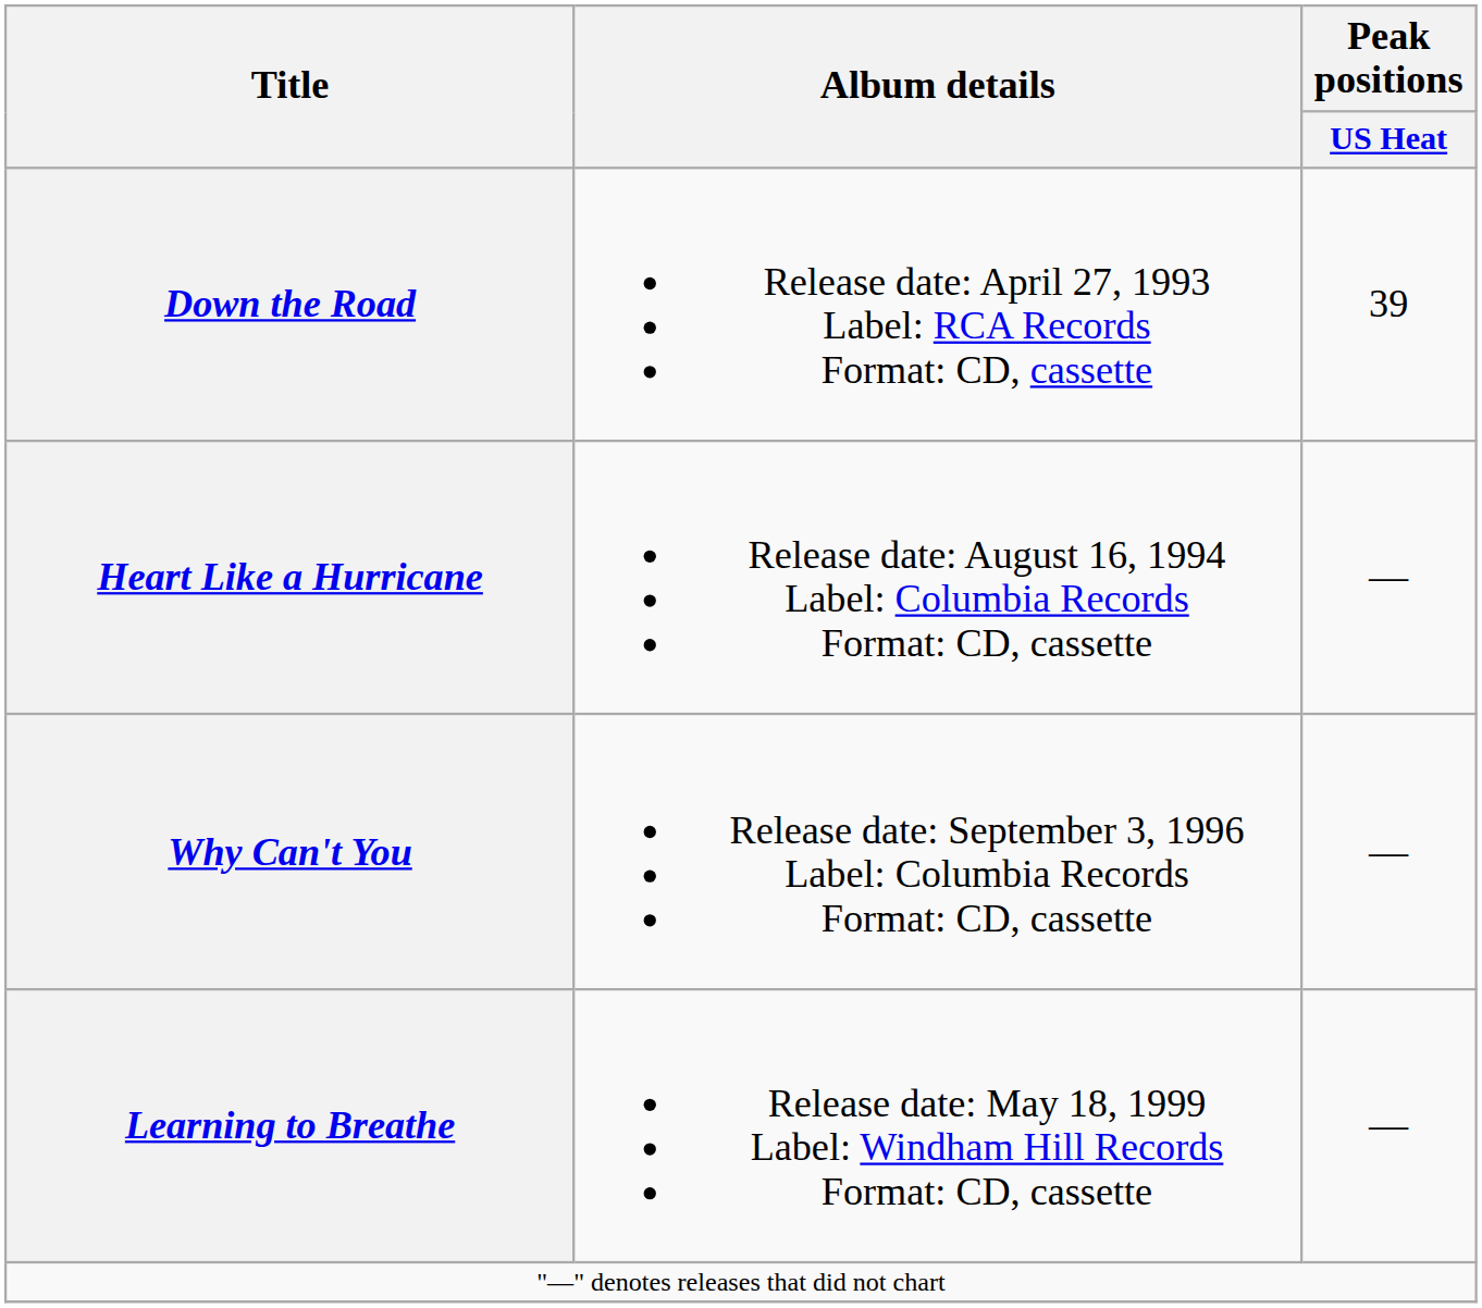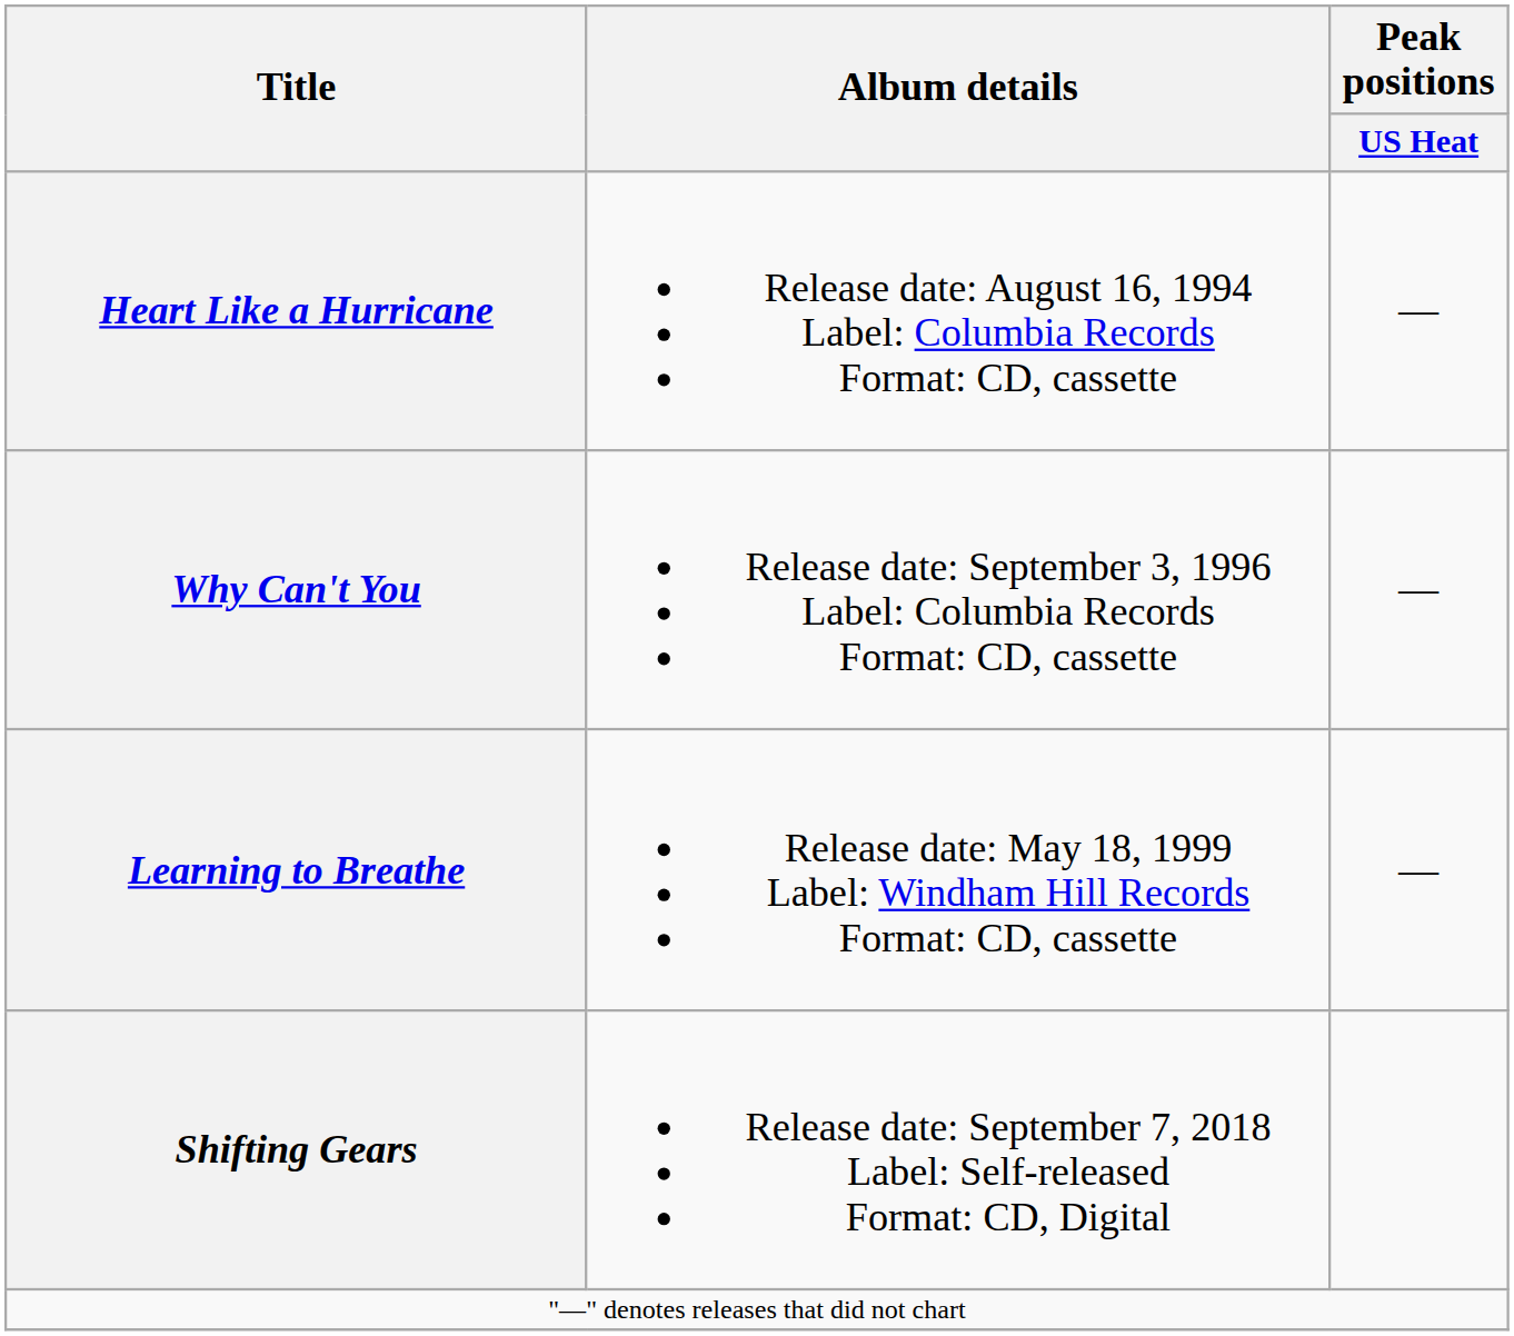 <table class="wikitable plainrowheaders" style="text-align:center;">
 <tr>
 <th rowspan="2" style="width:14em;">Title</th>
 <th rowspan="2" style="width:18em;">Album details</th>
 <th colspan="1">Peak positions</th>
 </tr>
 <tr style="font-size:smaller;">
 <th width="65"><a href='#'>US Heat</a></th>
-</tr>
-<tr>
-<th scope="row"><em><a href='#'>Down the Road</a></em></th>
-<td><br><ul><li>Release date: April 27, 1993</li><li>Label: <a href='#'>RCA Records</a></li><li>Format: CD, <a href='#'>cassette</a></li></ul></td>
-<td>39</td>
 </tr>
 <tr>
 <th scope="row"><em><a href='#'>Heart Like a Hurricane</a></em></th>
 <td><br><ul><li>Release date: August 16, 1994</li><li>Label: <a href='#'>Columbia Records</a></li><li>Format: CD, cassette</li></ul></td>
 <td>—</td>
 </tr>
 <tr>
 <th scope="row"><em><a href='#'>Why Can't You</a></em></th>
 <td><br><ul><li>Release date: September 3, 1996</li><li>Label: Columbia Records</li><li>Format: CD, cassette</li></ul></td>
 <td>—</td>
 </tr>
 <tr>
 <th scope="row"><em><a href='#'>Learning to Breathe</a></em></th>
 <td><br><ul><li>Release date: May 18, 1999</li><li>Label: <a href='#'>Windham Hill Records</a></li><li>Format: CD, cassette</li></ul></td>
 <td>—</td>
 </tr>
 <tr>
+<th scope="row"><em>Shifting Gears</em></th>
+<td><br><ul><li>Release date: September 7, 2018</li><li>Label: Self-released</li><li>Format: CD, Digital</li></ul></td>
+<td></td>
+</tr>
+<tr>
 <td colspan="3" style="font-size:8pt">"—" denotes releases that did not chart</td>
 </tr>
 <tr>
 </tr>
 </table>
